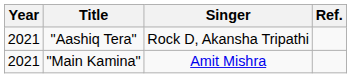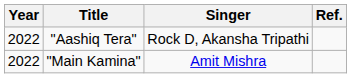 <table class="wikitable" style="text-align:center">
 <tr>
 <th>Year</th>
 <th>Title</th>
 <th>Singer</th>
 <th>Ref.</th>
 </tr>
 <tr>
-<td>2021</td>
+<td>2022</td>
 <td>"Aashiq Tera"</td>
 <td>Rock D, Akansha Tripathi</td>
 <td></td>
 </tr>
 <tr>
-<td>2021</td>
+<td>2022</td>
 <td>"Main Kamina"</td>
 <td><a href='#'>Amit Mishra</a></td>
 <td></td>
 </tr>
 </table>
